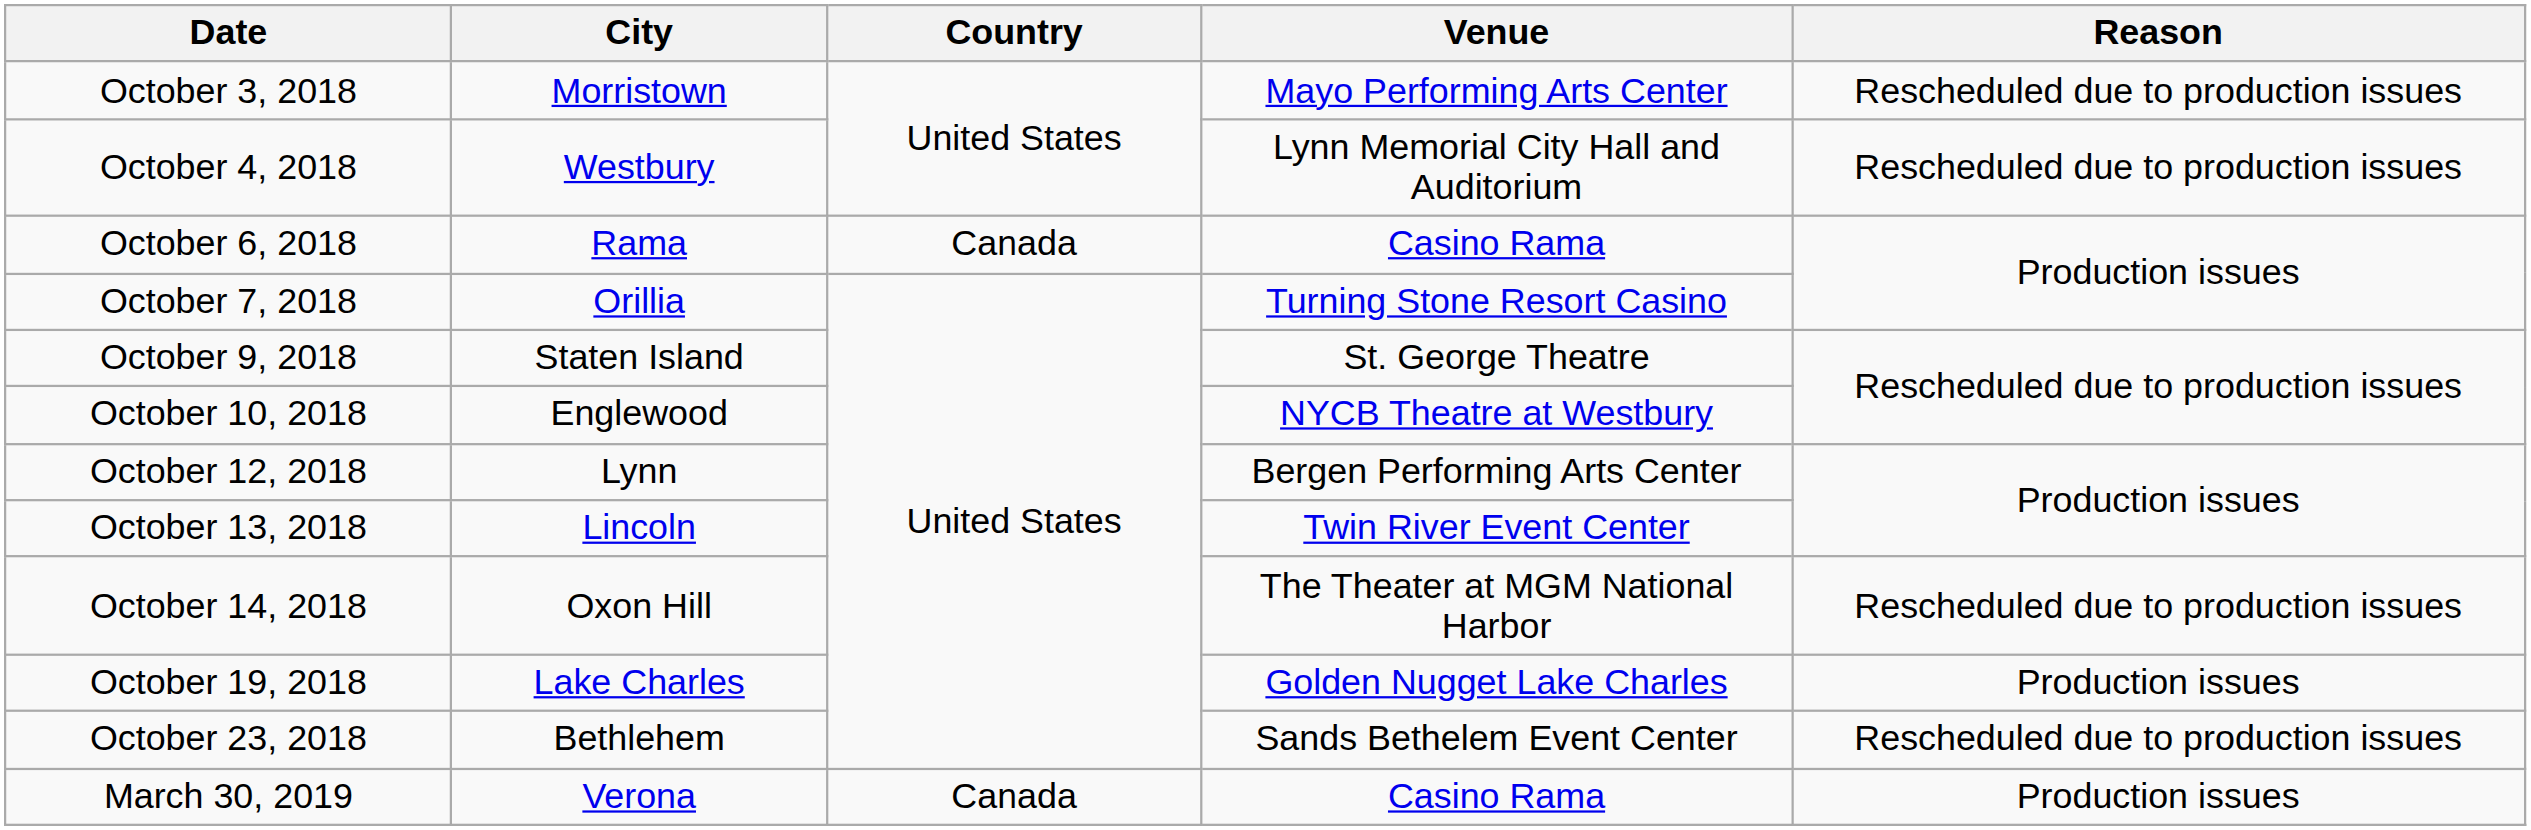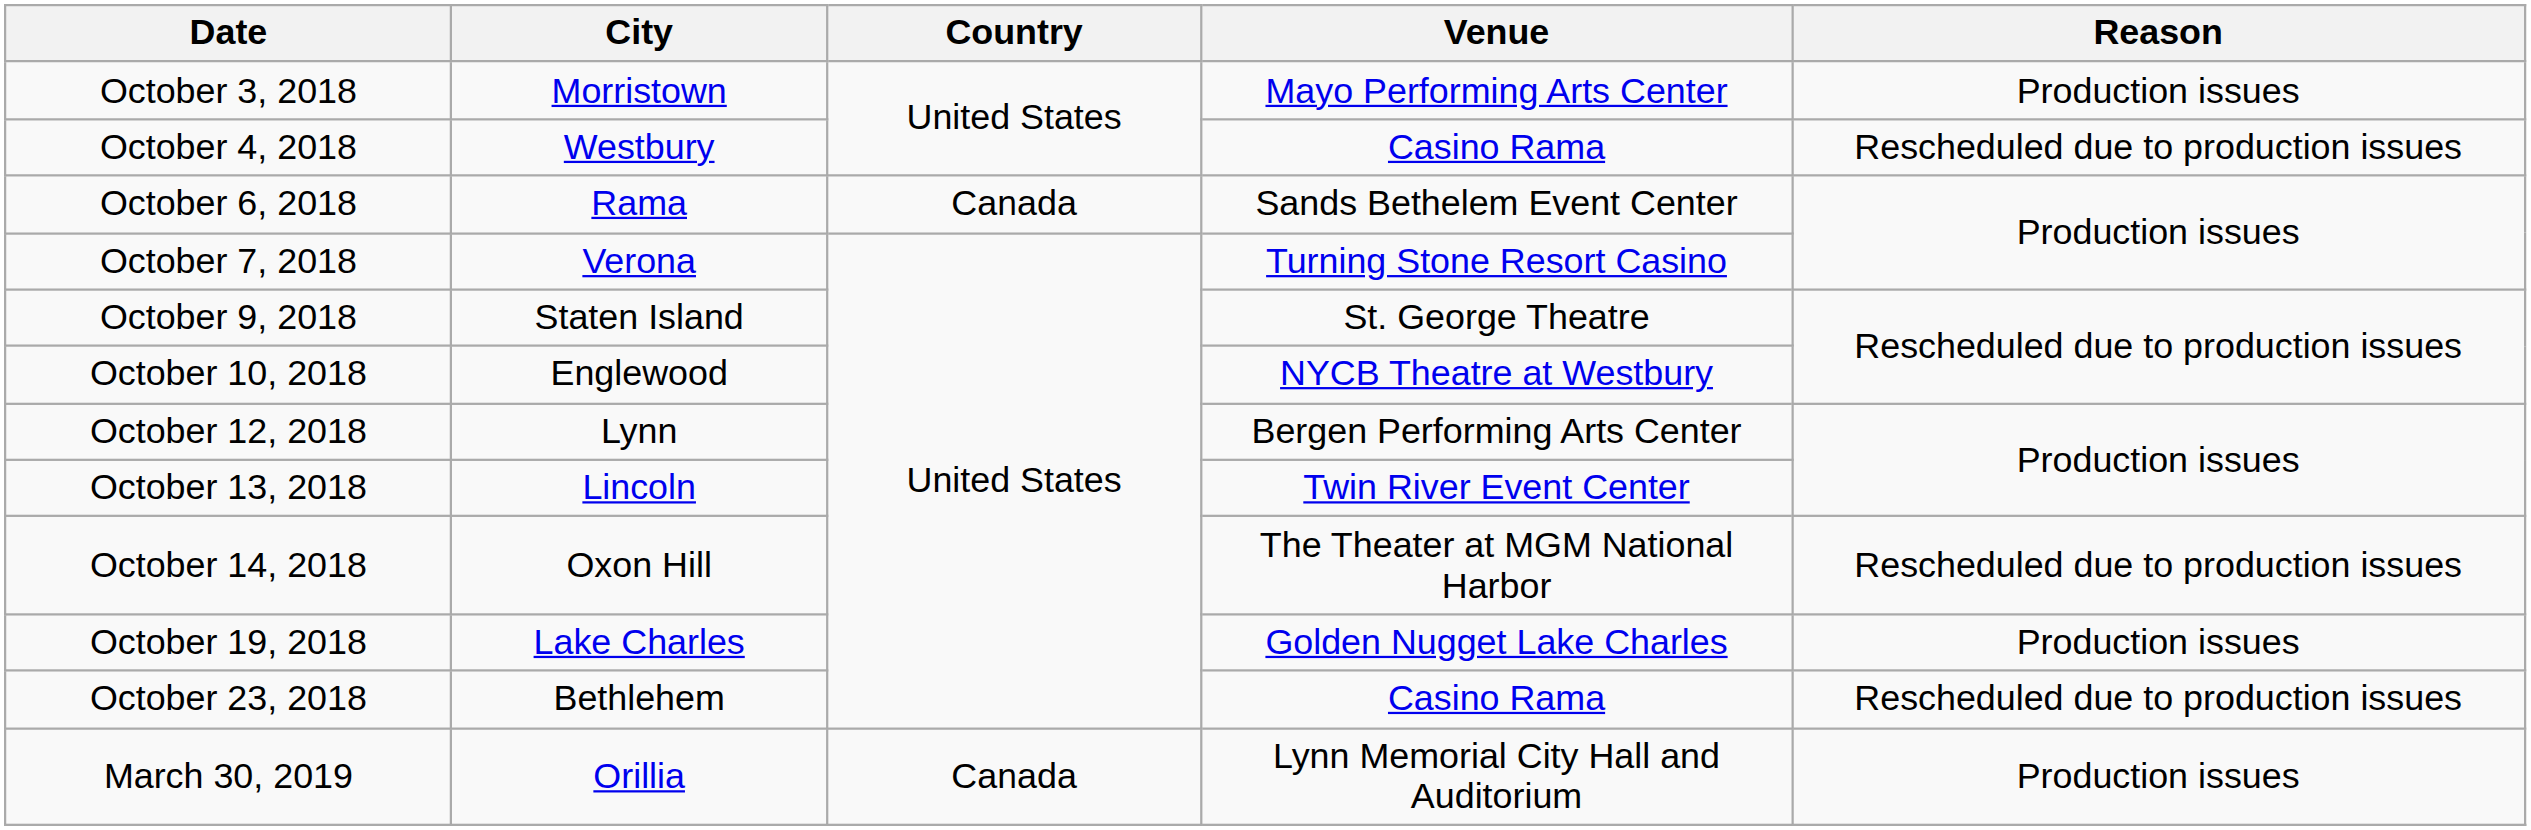 <table class="wikitable" style="text-align:center;">
 <tr>
 <th scope="col" style="width:12em;">Date</th>
 <th scope="col" style="width:10em;">City</th>
 <th scope="col" style="width:10em;">Country</th>
 <th scope="col" style="width:16em;">Venue</th>
 <th scope="col" style="width:20em;">Reason</th>
 </tr>
 <tr>
 <td>October 3, 2018</td>
 <td><a href='#'>Morristown</a></td>
 <td rowspan="2">United States</td>
 <td><a href='#'>Mayo Performing Arts Center</a></td>
-<td>Rescheduled due to production issues</td>
+<td>Production issues</td>
 </tr>
 <tr>
 <td>October 4, 2018</td>
 <td><a href='#'>Westbury</a></td>
-<td>Lynn Memorial City Hall and Auditorium</td>
+<td><a href='#'>Casino Rama</a></td>
 <td>Rescheduled due to production issues</td>
 </tr>
 <tr>
 <td>October 6, 2018</td>
 <td><a href='#'>Rama</a></td>
 <td>Canada</td>
-<td><a href='#'>Casino Rama</a></td>
+<td>Sands Bethelem Event Center</td>
 <td rowspan="2">Production issues</td>
 </tr>
 <tr>
 <td>October 7, 2018</td>
-<td><a href='#'>Orillia</a></td>
+<td><a href='#'>Verona</a></td>
 <td rowspan="8">United States</td>
 <td><a href='#'>Turning Stone Resort Casino</a></td>
 </tr>
 <tr>
 <td>October 9, 2018</td>
 <td>Staten Island</td>
 <td>St. George Theatre</td>
 <td rowspan="2">Rescheduled due to production issues</td>
 </tr>
 <tr>
 <td>October 10, 2018</td>
 <td>Englewood</td>
 <td><a href='#'>NYCB Theatre at Westbury</a></td>
 </tr>
 <tr>
 <td>October 12, 2018</td>
 <td>Lynn</td>
 <td>Bergen Performing Arts Center</td>
 <td rowspan="2">Production issues</td>
 </tr>
 <tr>
 <td>October 13, 2018</td>
 <td><a href='#'>Lincoln</a></td>
 <td><a href='#'>Twin River Event Center</a></td>
 </tr>
 <tr>
 <td>October 14, 2018</td>
 <td>Oxon Hill</td>
 <td>The Theater at MGM National Harbor</td>
 <td>Rescheduled due to production issues</td>
 </tr>
 <tr>
 <td>October 19, 2018</td>
 <td><a href='#'>Lake Charles</a></td>
 <td><a href='#'>Golden Nugget Lake Charles</a></td>
 <td>Production issues</td>
 </tr>
 <tr>
 <td>October 23, 2018</td>
 <td>Bethlehem</td>
-<td>Sands Bethelem Event Center</td>
+<td><a href='#'>Casino Rama</a></td>
 <td>Rescheduled due to production issues</td>
 </tr>
 <tr>
 <td>March 30, 2019</td>
-<td><a href='#'>Verona</a></td>
+<td><a href='#'>Orillia</a></td>
 <td>Canada</td>
-<td><a href='#'>Casino Rama</a></td>
+<td>Lynn Memorial City Hall and Auditorium</td>
 <td>Production issues</td>
 </tr>
 <tr>
 </tr>
 </table>
